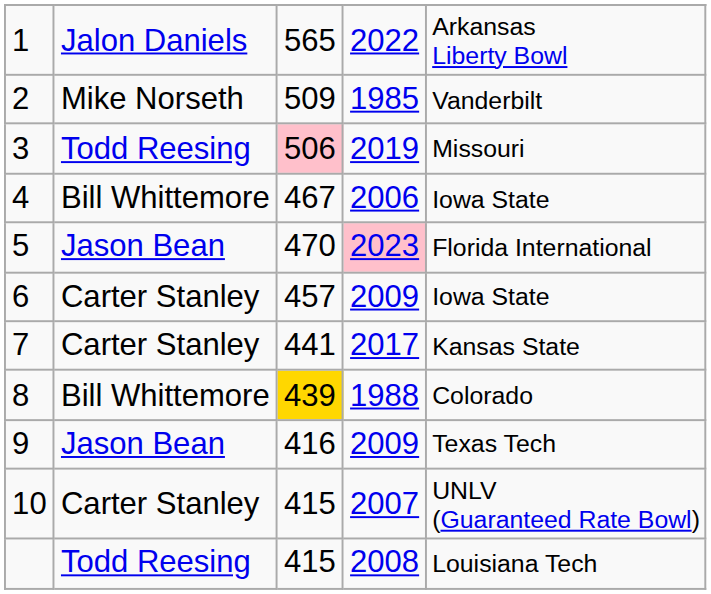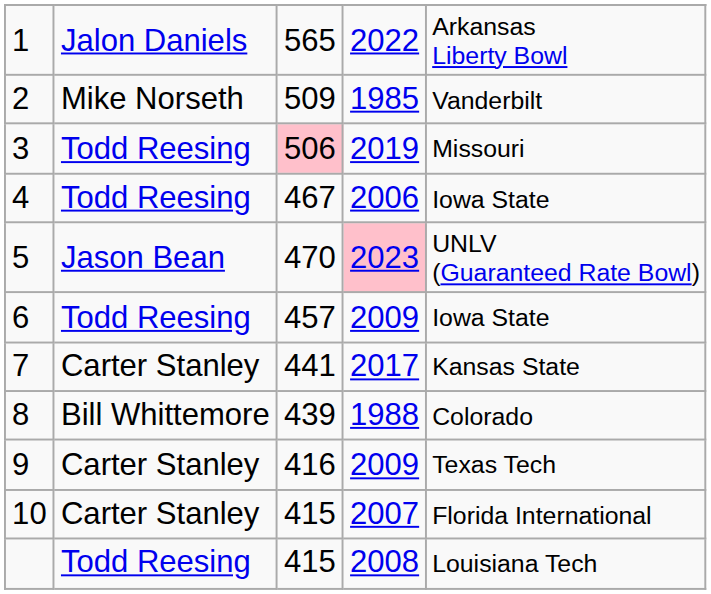 <table class="wikitable">
 <tr>
 </tr>
 <tr>
 <td>1</td>
 <td><a href='#'>Jalon Daniels</a></td>
 <td><abbr>565</abbr></td>
 <td><a href='#'>2022</a></td>
 <td style="font-size:80%;">Arkansas<br><a href='#'>Liberty Bowl</a></td>
 </tr>
 <tr>
 <td>2</td>
 <td>Mike Norseth</td>
 <td><abbr>509</abbr></td>
 <td><a href='#'>1985</a></td>
 <td style="font-size:80%;">Vanderbilt</td>
 </tr>
 <tr>
 <td>3</td>
 <td><a href='#'>Todd Reesing</a></td>
 <td style="background: pink;"><abbr>506</abbr></td>
 <td><a href='#'>2019</a></td>
 <td style="font-size:80%;">Missouri</td>
 </tr>
 <tr>
 <td>4</td>
-<td>Bill Whittemore</td>
+<td><a href='#'>Todd Reesing</a></td>
 <td><abbr>467</abbr></td>
 <td><a href='#'>2006</a></td>
 <td style="font-size:80%;">Iowa State</td>
 </tr>
 <tr>
 <td>5</td>
 <td><a href='#'>Jason Bean</a></td>
 <td><abbr>470</abbr></td>
 <td style="background: pink;"><a href='#'>2023</a></td>
-<td style="font-size:80%;">Florida International</td>
+<td style="font-size:80%;">UNLV<br>(<a href='#'>Guaranteed Rate Bowl</a>)</td>
 </tr>
 <tr>
 <td>6</td>
-<td>Carter Stanley</td>
+<td><a href='#'>Todd Reesing</a></td>
 <td><abbr>457</abbr></td>
 <td><a href='#'>2009</a></td>
 <td style="font-size:80%;">Iowa State</td>
 </tr>
 <tr>
 <td>7</td>
 <td>Carter Stanley</td>
 <td><abbr>441</abbr></td>
 <td><a href='#'>2017</a></td>
 <td style="font-size:80%;">Kansas State</td>
 </tr>
 <tr>
 <td>8</td>
 <td>Bill Whittemore</td>
-<td style="background: gold;"><abbr>439</abbr></td>
+<td><abbr>439</abbr></td>
 <td><a href='#'>1988</a></td>
 <td style="font-size:80%;">Colorado</td>
 </tr>
 <tr>
 <td>9</td>
-<td><a href='#'>Jason Bean</a></td>
+<td>Carter Stanley</td>
 <td><abbr>416</abbr></td>
 <td><a href='#'>2009</a></td>
 <td style="font-size:80%;">Texas Tech</td>
 </tr>
 <tr>
 <td>10</td>
 <td>Carter Stanley</td>
 <td><abbr>415</abbr></td>
 <td><a href='#'>2007</a></td>
-<td style="font-size:80%;">UNLV<br>(<a href='#'>Guaranteed Rate Bowl</a>)</td>
+<td style="font-size:80%;">Florida International</td>
 </tr>
 <tr>
 <td></td>
 <td><a href='#'>Todd Reesing</a></td>
 <td><abbr>415</abbr></td>
 <td><a href='#'>2008</a></td>
 <td style="font-size:80%;">Louisiana Tech</td>
 </tr>
 </table>
